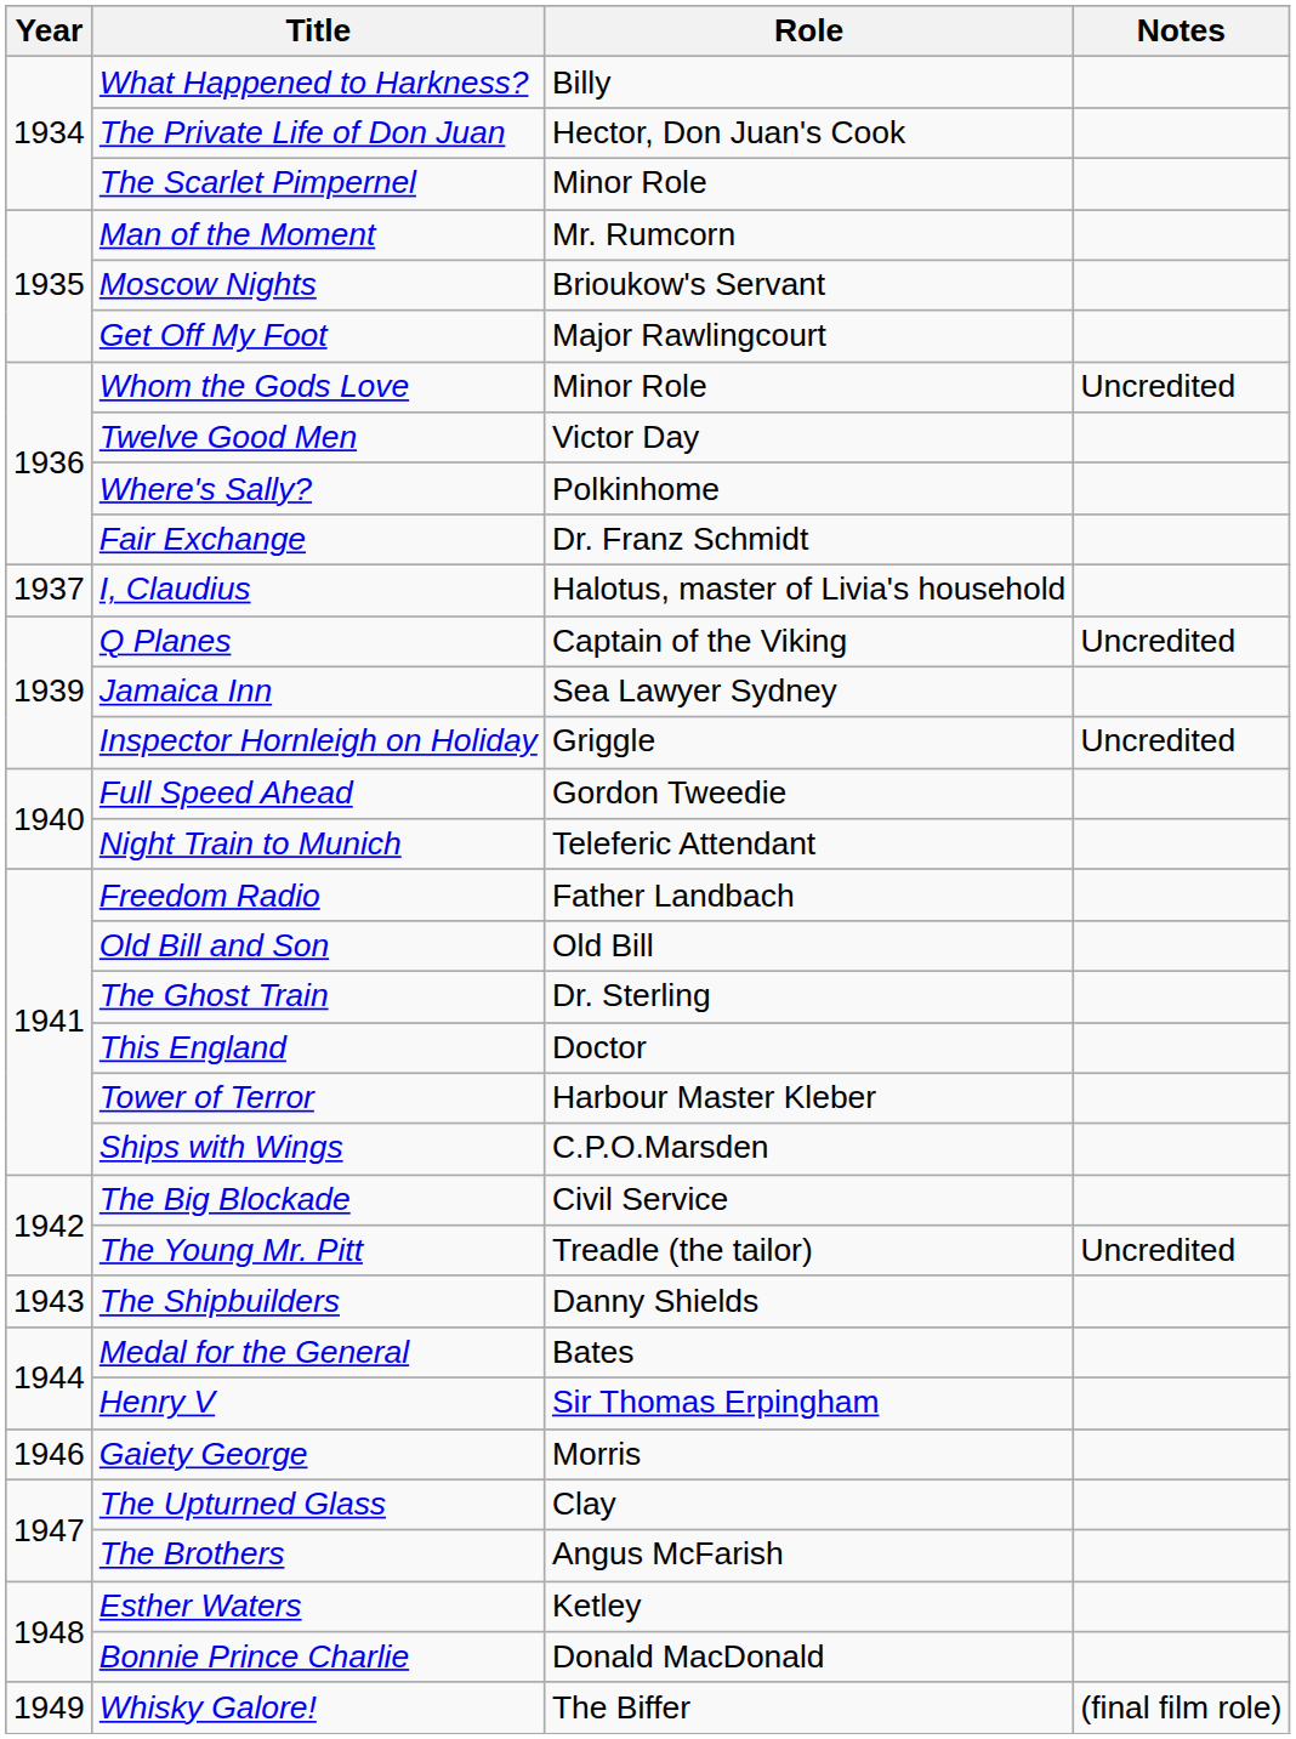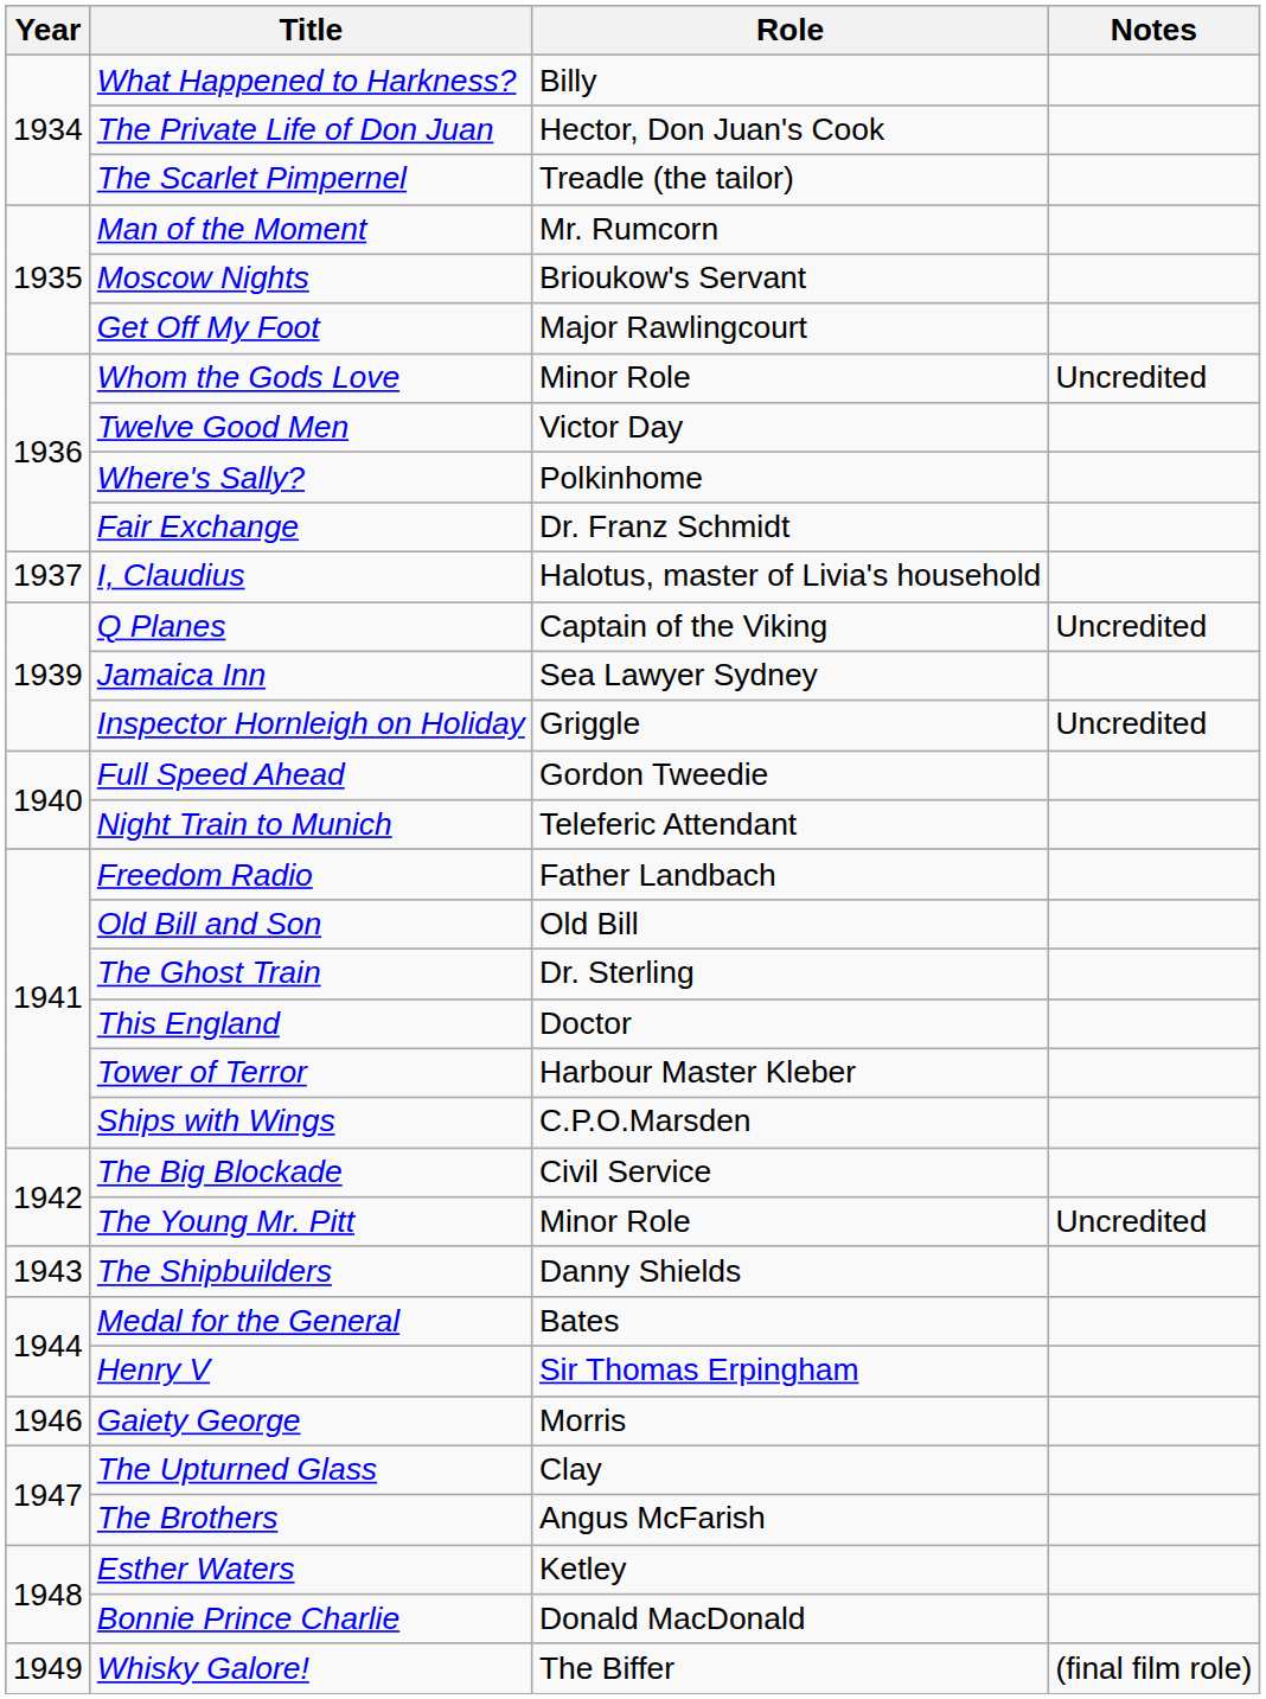 <table class="wikitable">
 <tr>
 <th>Year</th>
 <th>Title</th>
 <th>Role</th>
 <th>Notes</th>
 </tr>
 <tr>
 <td rowspan=3>1934</td>
 <td><em><a href='#'>What Happened to Harkness?</a></em></td>
 <td>Billy</td>
 <td></td>
 </tr>
 <tr>
 <td><em><a href='#'>The Private Life of Don Juan</a></em></td>
 <td>Hector, Don Juan's Cook</td>
 <td></td>
 </tr>
 <tr>
 <td><em><a href='#'>The Scarlet Pimpernel</a></em></td>
-<td>Minor Role</td>
+<td>Treadle (the tailor)</td>
 <td></td>
 </tr>
 <tr>
 <td rowspan=3>1935</td>
 <td><em><a href='#'>Man of the Moment</a></em></td>
 <td>Mr. Rumcorn</td>
 <td></td>
 </tr>
 <tr>
 <td><em><a href='#'>Moscow Nights</a></em></td>
 <td>Brioukow's Servant</td>
 <td></td>
 </tr>
 <tr>
 <td><em><a href='#'>Get Off My Foot</a></em></td>
 <td>Major Rawlingcourt</td>
 <td></td>
 </tr>
 <tr>
 <td rowspan=4>1936</td>
 <td><em><a href='#'>Whom the Gods Love</a></em></td>
 <td>Minor Role</td>
 <td>Uncredited</td>
 </tr>
 <tr>
 <td><em><a href='#'>Twelve Good Men</a></em></td>
 <td>Victor Day</td>
 <td></td>
 </tr>
 <tr>
 <td><em><a href='#'>Where's Sally?</a></em></td>
 <td>Polkinhome</td>
 <td></td>
 </tr>
 <tr>
 <td><em><a href='#'>Fair Exchange</a></em></td>
 <td>Dr. Franz Schmidt</td>
 <td></td>
 </tr>
 <tr>
 <td rowspan=1>1937</td>
 <td><em><a href='#'>I, Claudius</a></em></td>
 <td>Halotus, master of Livia's household</td>
 <td></td>
 </tr>
 <tr>
 <td rowspan=3>1939</td>
 <td><em><a href='#'>Q Planes</a></em></td>
 <td>Captain of the Viking</td>
 <td>Uncredited</td>
 </tr>
 <tr>
 <td><em><a href='#'>Jamaica Inn</a></em></td>
 <td>Sea Lawyer Sydney</td>
 <td></td>
 </tr>
 <tr>
 <td><em><a href='#'>Inspector Hornleigh on Holiday</a></em></td>
 <td>Griggle</td>
 <td>Uncredited</td>
 </tr>
 <tr>
 <td rowspan=2>1940</td>
 <td><em><a href='#'>Full Speed Ahead</a></em></td>
 <td>Gordon Tweedie</td>
 <td></td>
 </tr>
 <tr>
 <td><em><a href='#'>Night Train to Munich</a></em></td>
 <td>Teleferic Attendant</td>
 <td></td>
 </tr>
 <tr>
 <td rowspan=6>1941</td>
 <td><em><a href='#'>Freedom Radio</a></em></td>
 <td>Father Landbach</td>
 <td></td>
 </tr>
 <tr>
 <td><em><a href='#'>Old Bill and Son</a></em></td>
 <td>Old Bill</td>
 <td></td>
 </tr>
 <tr>
 <td><em><a href='#'>The Ghost Train</a></em></td>
 <td>Dr. Sterling</td>
 <td></td>
 </tr>
 <tr>
 <td><em><a href='#'>This England</a></em></td>
 <td>Doctor</td>
 <td></td>
 </tr>
 <tr>
 <td><em><a href='#'>Tower of Terror</a></em></td>
 <td>Harbour Master Kleber</td>
 <td></td>
 </tr>
 <tr>
 <td><em><a href='#'>Ships with Wings</a></em></td>
 <td>C.P.O.Marsden</td>
 <td></td>
 </tr>
 <tr>
 <td rowspan=2>1942</td>
 <td><em><a href='#'>The Big Blockade</a></em></td>
 <td>Civil Service</td>
 <td></td>
 </tr>
 <tr>
 <td><em><a href='#'>The Young Mr. Pitt</a></em></td>
-<td>Treadle (the tailor)</td>
+<td>Minor Role</td>
 <td>Uncredited</td>
 </tr>
 <tr>
 <td rowspan=1>1943</td>
 <td><em><a href='#'>The Shipbuilders</a></em></td>
 <td>Danny Shields</td>
 <td></td>
 </tr>
 <tr>
 <td rowspan=2>1944</td>
 <td><em><a href='#'>Medal for the General</a></em></td>
 <td>Bates</td>
 <td></td>
 </tr>
 <tr>
 <td><em><a href='#'>Henry V</a></em></td>
 <td><a href='#'>Sir Thomas Erpingham</a></td>
 <td></td>
 </tr>
 <tr>
 <td rowspan=1>1946</td>
 <td><em><a href='#'>Gaiety George</a></em></td>
 <td>Morris</td>
 <td></td>
 </tr>
 <tr>
 <td rowspan=2>1947</td>
 <td><em><a href='#'>The Upturned Glass</a></em></td>
 <td>Clay</td>
 <td></td>
 </tr>
 <tr>
 <td><em><a href='#'>The Brothers</a></em></td>
 <td>Angus McFarish</td>
 <td></td>
 </tr>
 <tr>
 <td rowspan=2>1948</td>
 <td><em><a href='#'>Esther Waters</a></em></td>
 <td>Ketley</td>
 <td></td>
 </tr>
 <tr>
 <td><em><a href='#'>Bonnie Prince Charlie</a></em></td>
 <td>Donald MacDonald</td>
 <td></td>
 </tr>
 <tr>
 <td rowspan=1>1949</td>
 <td><em><a href='#'>Whisky Galore!</a></em></td>
 <td>The Biffer</td>
 <td>(final film role)</td>
 </tr>
 </table>
